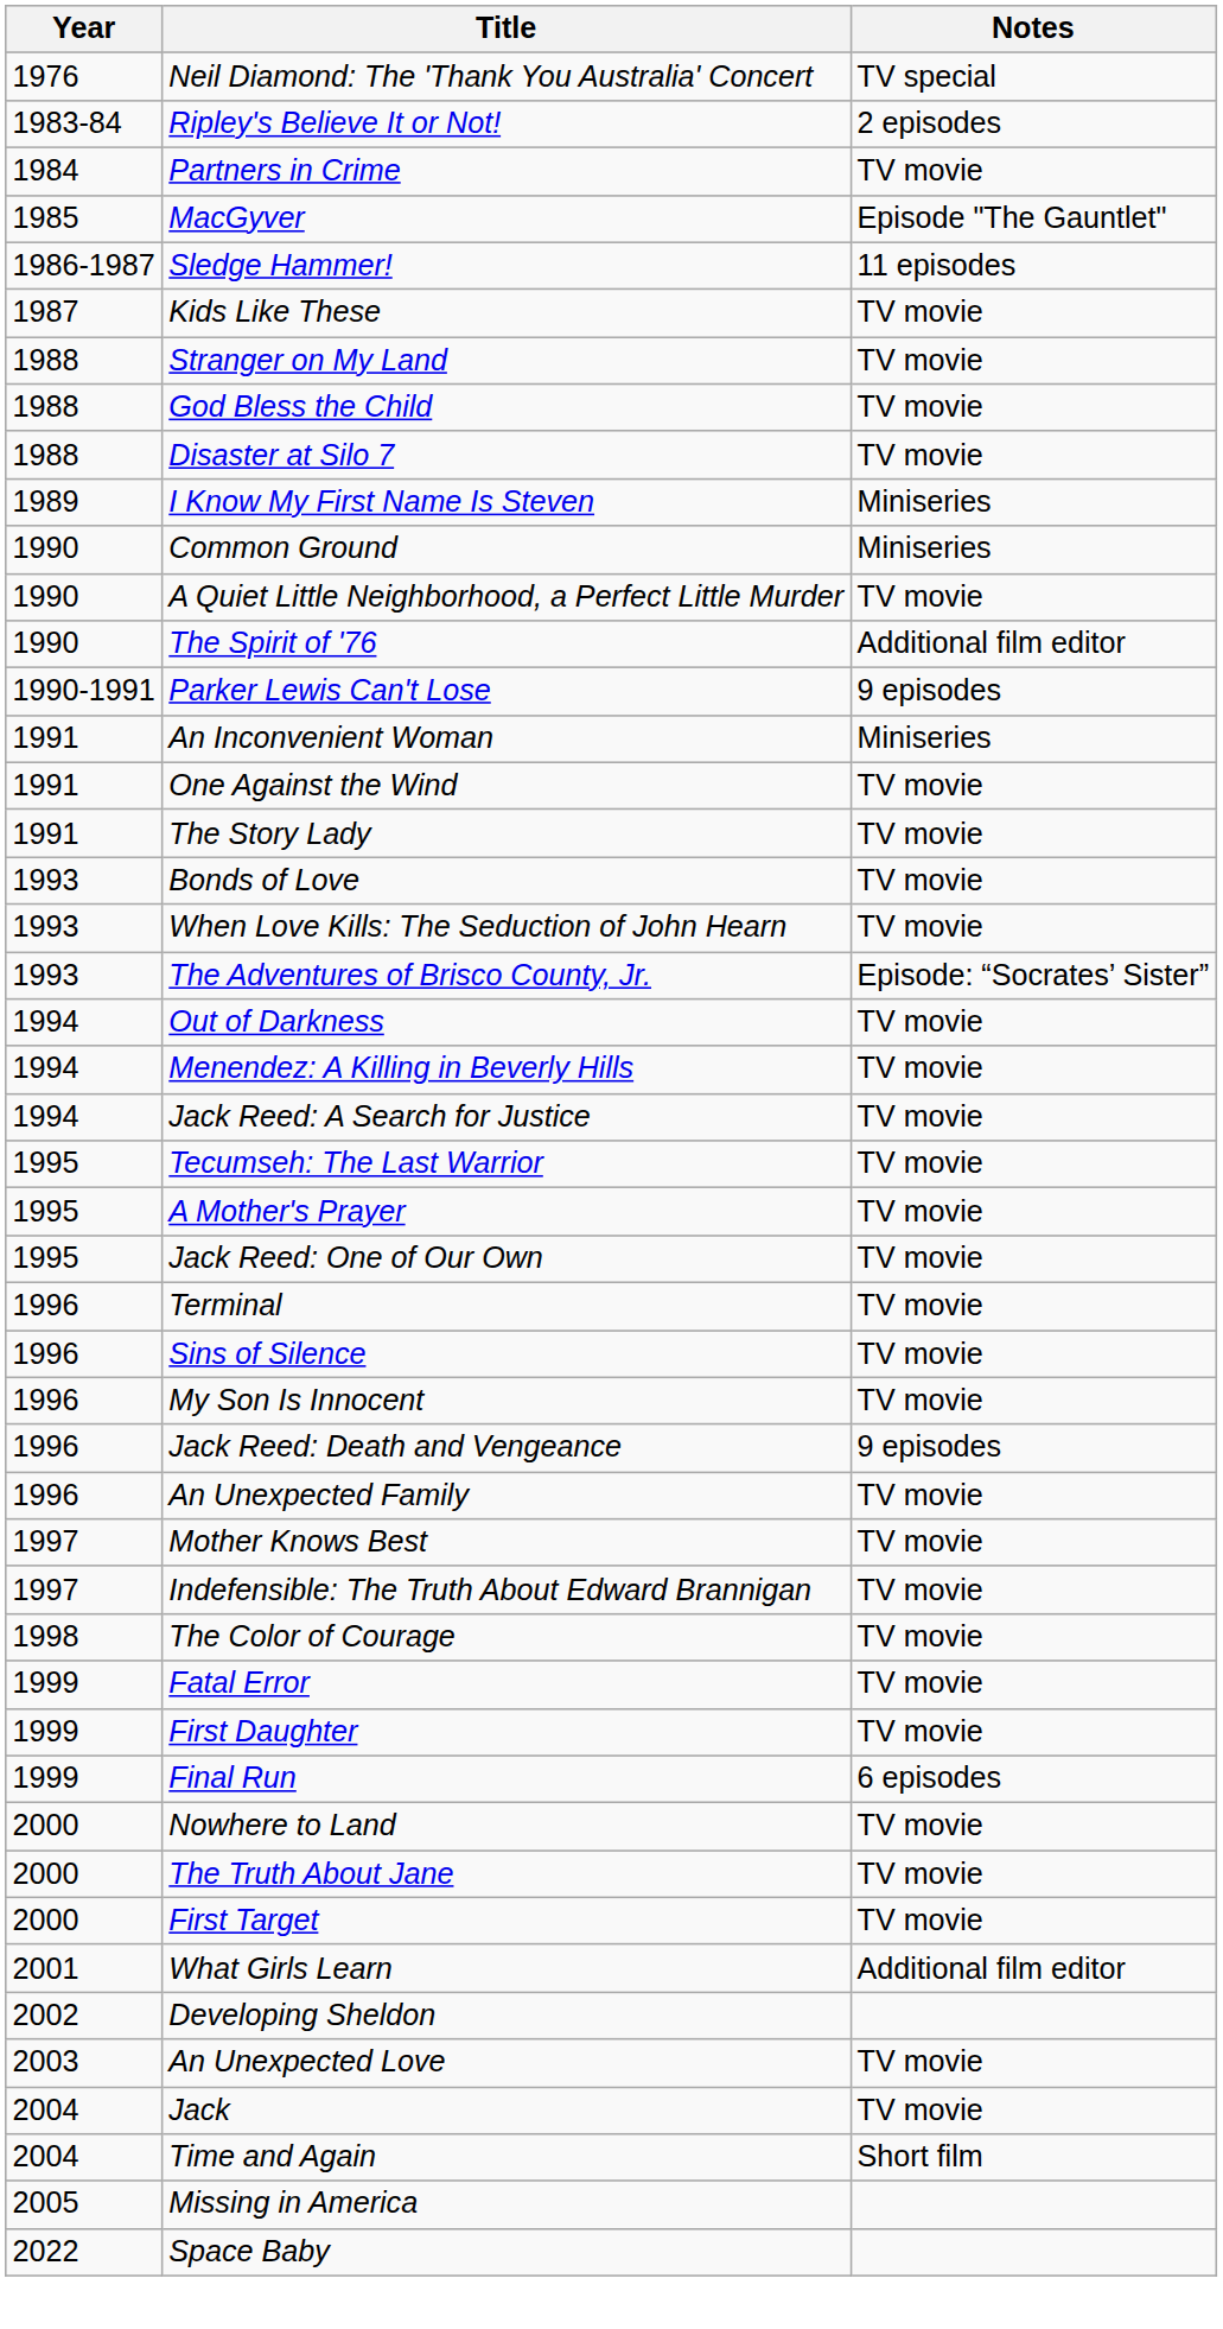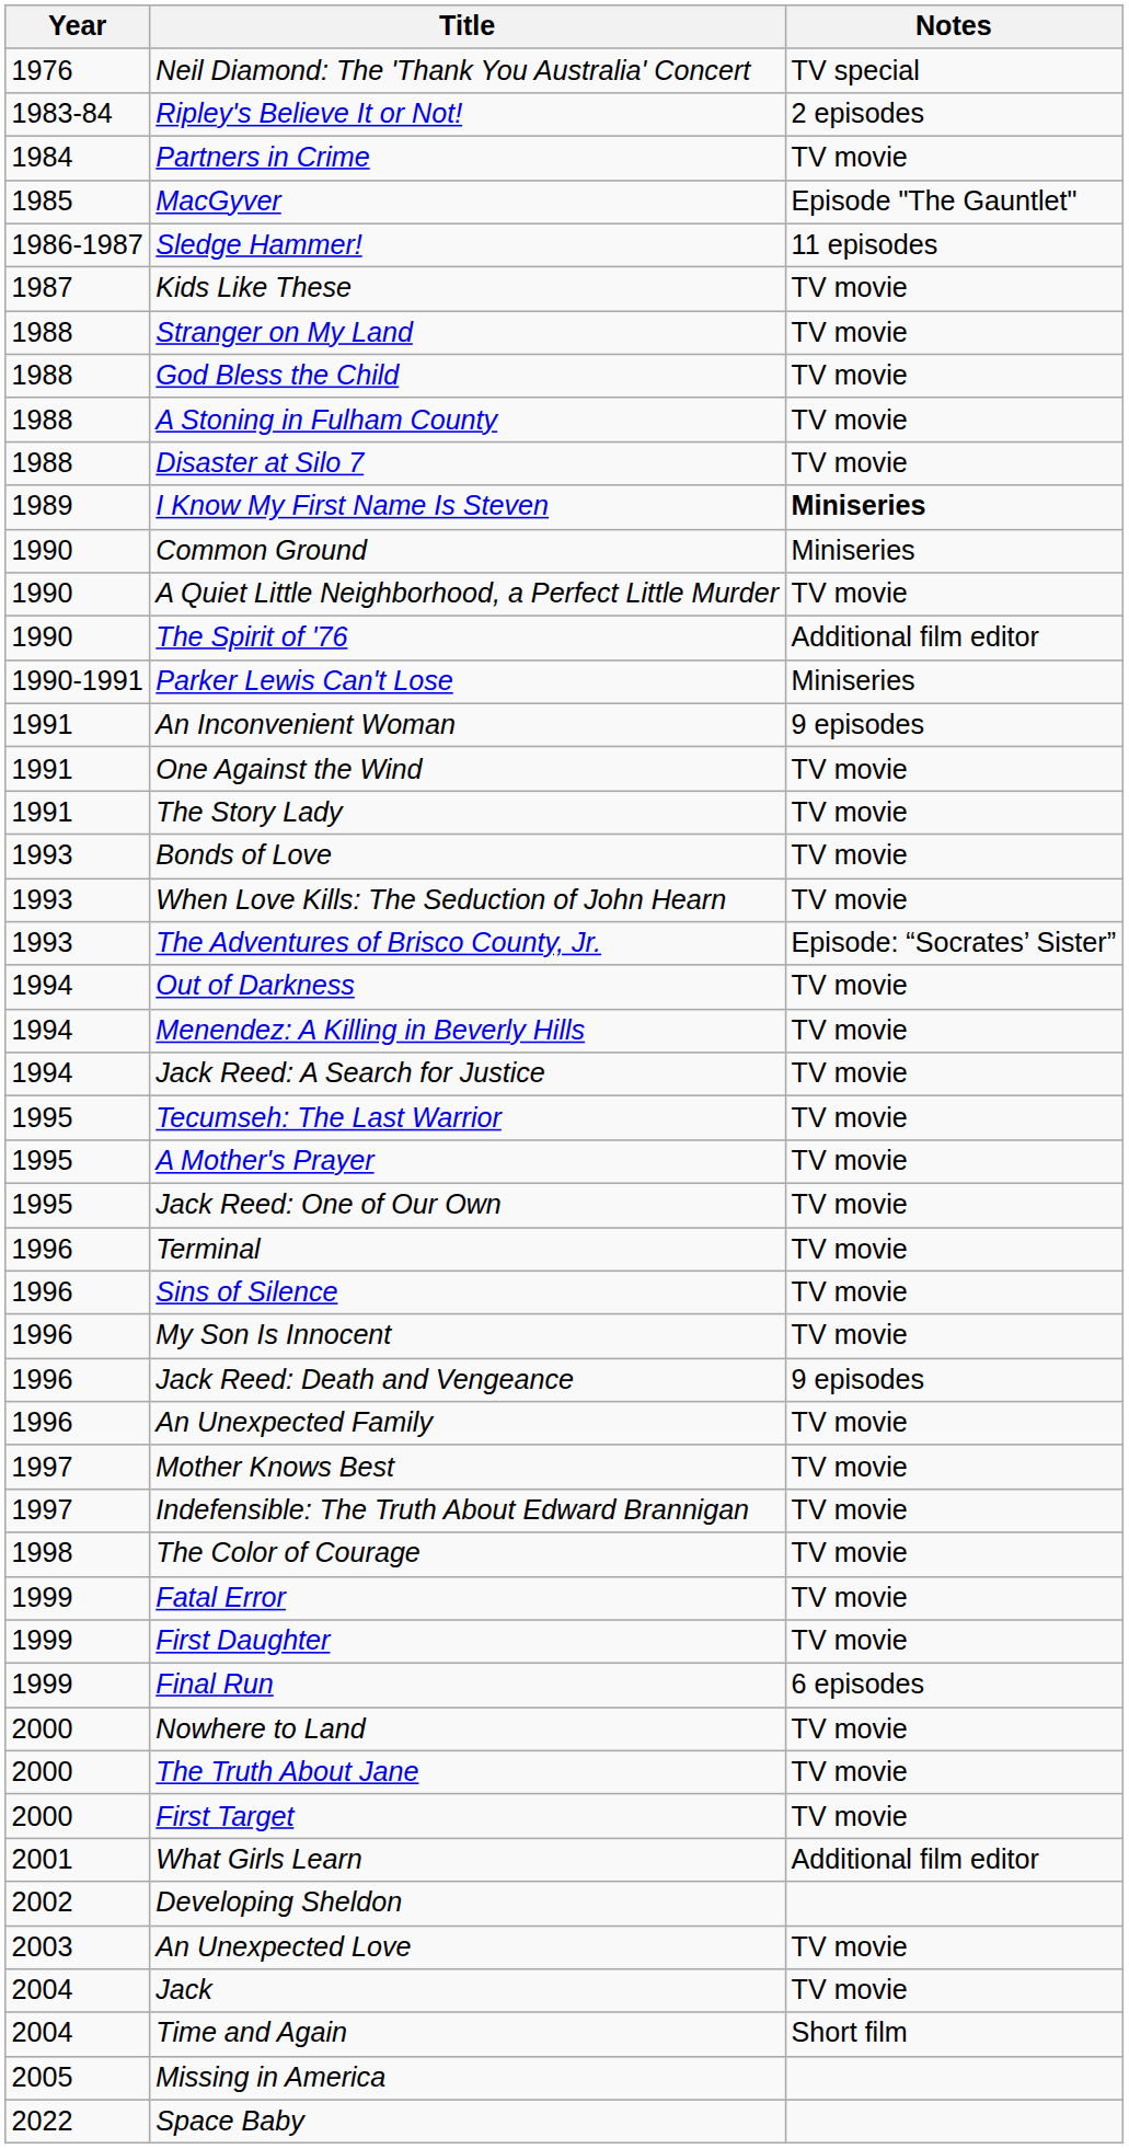 <table class="wikitable sortable">
 <tr>
 <th>Year</th>
 <th>Title</th>
 <th>Notes</th>
 </tr>
 <tr>
 <td>1976</td>
 <td><em>Neil Diamond: The 'Thank You Australia' Concert</em></td>
 <td>TV special</td>
 </tr>
 <tr>
 <td>1983-84</td>
 <td><em><a href='#'>Ripley's Believe It or Not!</a></em></td>
 <td>2 episodes</td>
 </tr>
 <tr>
 <td>1984</td>
 <td><em><a href='#'>Partners in Crime</a></em></td>
 <td>TV movie</td>
 </tr>
 <tr>
 <td>1985</td>
 <td><em><a href='#'>MacGyver</a></em></td>
 <td>Episode "The Gauntlet"</td>
 </tr>
 <tr>
 <td>1986-1987</td>
 <td><em><a href='#'>Sledge Hammer!</a></em></td>
 <td>11 episodes</td>
 </tr>
 <tr>
 <td>1987</td>
 <td><em>Kids Like These</em></td>
 <td>TV movie</td>
 </tr>
 <tr>
 <td>1988</td>
 <td><em><a href='#'>Stranger on My Land</a></em></td>
 <td>TV movie</td>
 </tr>
 <tr>
 <td>1988</td>
 <td><em><a href='#'>God Bless the Child</a></em></td>
 <td>TV movie</td>
 </tr>
 <tr>
 <td>1988</td>
+<td><em><a href='#'>A Stoning in Fulham County</a></em></td>
+<td>TV movie</td>
+</tr>
+<tr>
+<td>1988</td>
 <td><em><a href='#'>Disaster at Silo 7</a></em></td>
 <td>TV movie</td>
 </tr>
 <tr>
 <td>1989</td>
 <td><em><a href='#'>I Know My First Name Is Steven</a></em></td>
-<td>Miniseries</td>
+<td><strong>Miniseries</strong></td>
 </tr>
 <tr>
 <td>1990</td>
 <td><em>Common Ground</em></td>
 <td>Miniseries</td>
 </tr>
 <tr>
 <td>1990</td>
 <td><em>A Quiet Little Neighborhood, a Perfect Little Murder</em></td>
 <td>TV movie</td>
 </tr>
 <tr>
 <td>1990</td>
 <td><em><a href='#'>The Spirit of '76</a></em></td>
 <td>Additional film editor</td>
 </tr>
 <tr>
 <td>1990-1991</td>
 <td><em><a href='#'>Parker Lewis Can't Lose</a></em></td>
-<td>9 episodes</td>
+<td>Miniseries</td>
 </tr>
 <tr>
 <td>1991</td>
 <td><em>An Inconvenient Woman</em></td>
-<td>Miniseries</td>
+<td>9 episodes</td>
 </tr>
 <tr>
 <td>1991</td>
 <td><em>One Against the Wind</em></td>
 <td>TV movie</td>
 </tr>
 <tr>
 <td>1991</td>
 <td><em>The Story Lady</em></td>
 <td>TV movie</td>
 </tr>
 <tr>
 <td>1993</td>
 <td><em>Bonds of Love</em></td>
 <td>TV movie</td>
 </tr>
 <tr>
 <td>1993</td>
 <td><em>When Love Kills: The Seduction of John Hearn</em></td>
 <td>TV movie</td>
 </tr>
 <tr>
 <td>1993</td>
 <td><em><a href='#'>The Adventures of Brisco County, Jr.</a></em></td>
 <td>Episode: “Socrates’ Sister”</td>
 </tr>
 <tr>
 <td>1994</td>
 <td><em><a href='#'>Out of Darkness</a></em></td>
 <td>TV movie</td>
 </tr>
 <tr>
 <td>1994</td>
 <td><em><a href='#'>Menendez: A Killing in Beverly Hills</a></em></td>
 <td>TV movie</td>
 </tr>
 <tr>
 <td>1994</td>
 <td><em>Jack Reed: A Search for Justice</em></td>
 <td>TV movie</td>
 </tr>
 <tr>
 <td>1995</td>
 <td><em><a href='#'>Tecumseh: The Last Warrior</a></em></td>
 <td>TV movie</td>
 </tr>
 <tr>
 <td>1995</td>
 <td><em><a href='#'>A Mother's Prayer</a></em></td>
 <td>TV movie</td>
 </tr>
 <tr>
 <td>1995</td>
 <td><em>Jack Reed: One of Our Own</em></td>
 <td>TV movie</td>
 </tr>
 <tr>
 <td>1996</td>
 <td><em>Terminal</em></td>
 <td>TV movie</td>
 </tr>
 <tr>
 <td>1996</td>
 <td><em><a href='#'>Sins of Silence</a></em></td>
 <td>TV movie</td>
 </tr>
 <tr>
 <td>1996</td>
 <td><em>My Son Is Innocent</em></td>
 <td>TV movie</td>
 </tr>
 <tr>
 <td>1996</td>
 <td><em>Jack Reed: Death and Vengeance</em></td>
 <td>9 episodes</td>
 </tr>
 <tr>
 <td>1996</td>
 <td><em>An Unexpected Family</em></td>
 <td>TV movie</td>
 </tr>
 <tr>
 <td>1997</td>
 <td><em>Mother Knows Best</em></td>
 <td>TV movie</td>
 </tr>
 <tr>
 <td>1997</td>
 <td><em>Indefensible: The Truth About Edward Brannigan</em></td>
 <td>TV movie</td>
 </tr>
 <tr>
 <td>1998</td>
 <td><em>The Color of Courage</em></td>
 <td>TV movie</td>
 </tr>
 <tr>
 <td>1999</td>
 <td><em><a href='#'>Fatal Error</a></em></td>
 <td>TV movie</td>
 </tr>
 <tr>
 <td>1999</td>
 <td><em><a href='#'>First Daughter</a></em></td>
 <td>TV movie</td>
 </tr>
 <tr>
 <td>1999</td>
 <td><em><a href='#'>Final Run</a></em></td>
 <td>6 episodes</td>
 </tr>
 <tr>
 <td>2000</td>
 <td><em>Nowhere to Land</em></td>
 <td>TV movie</td>
 </tr>
 <tr>
 <td>2000</td>
 <td><em><a href='#'>The Truth About Jane</a></em></td>
 <td>TV movie</td>
 </tr>
 <tr>
 <td>2000</td>
 <td><em><a href='#'>First Target</a></em></td>
 <td>TV movie</td>
 </tr>
 <tr>
 <td>2001</td>
 <td><em>What Girls Learn</em></td>
 <td>Additional film editor</td>
 </tr>
 <tr>
 <td>2002</td>
 <td><em>Developing Sheldon</em></td>
 <td></td>
 </tr>
 <tr>
 <td>2003</td>
 <td><em>An Unexpected Love</em></td>
 <td>TV movie</td>
 </tr>
 <tr>
 <td>2004</td>
 <td><em>Jack</em></td>
 <td>TV movie</td>
 </tr>
 <tr>
 <td>2004</td>
 <td><em>Time and Again</em></td>
 <td>Short film</td>
 </tr>
 <tr>
 <td>2005</td>
 <td><em>Missing in America</em></td>
 <td></td>
 </tr>
 <tr>
 <td>2022</td>
 <td><em>Space Baby</em></td>
 <td></td>
 </tr>
 </table>
